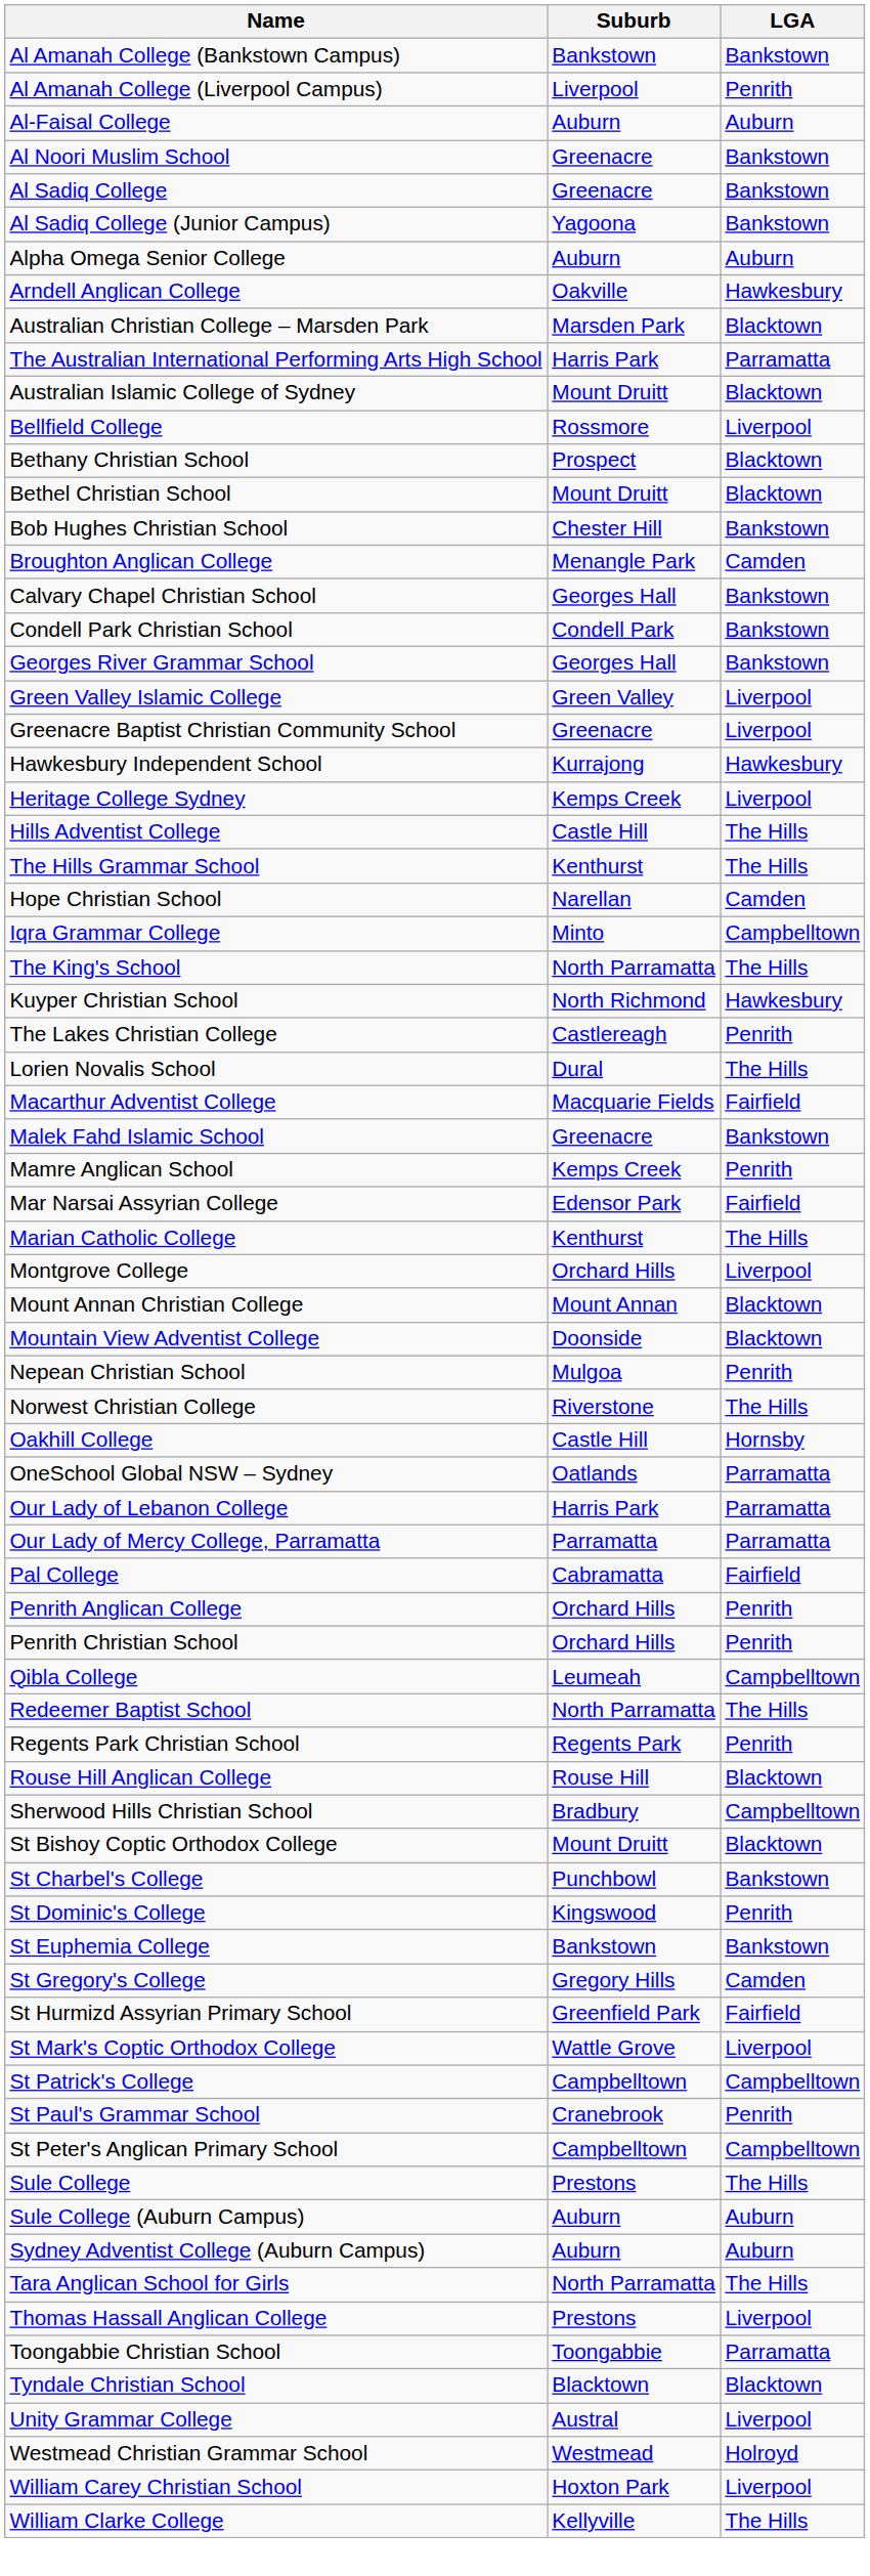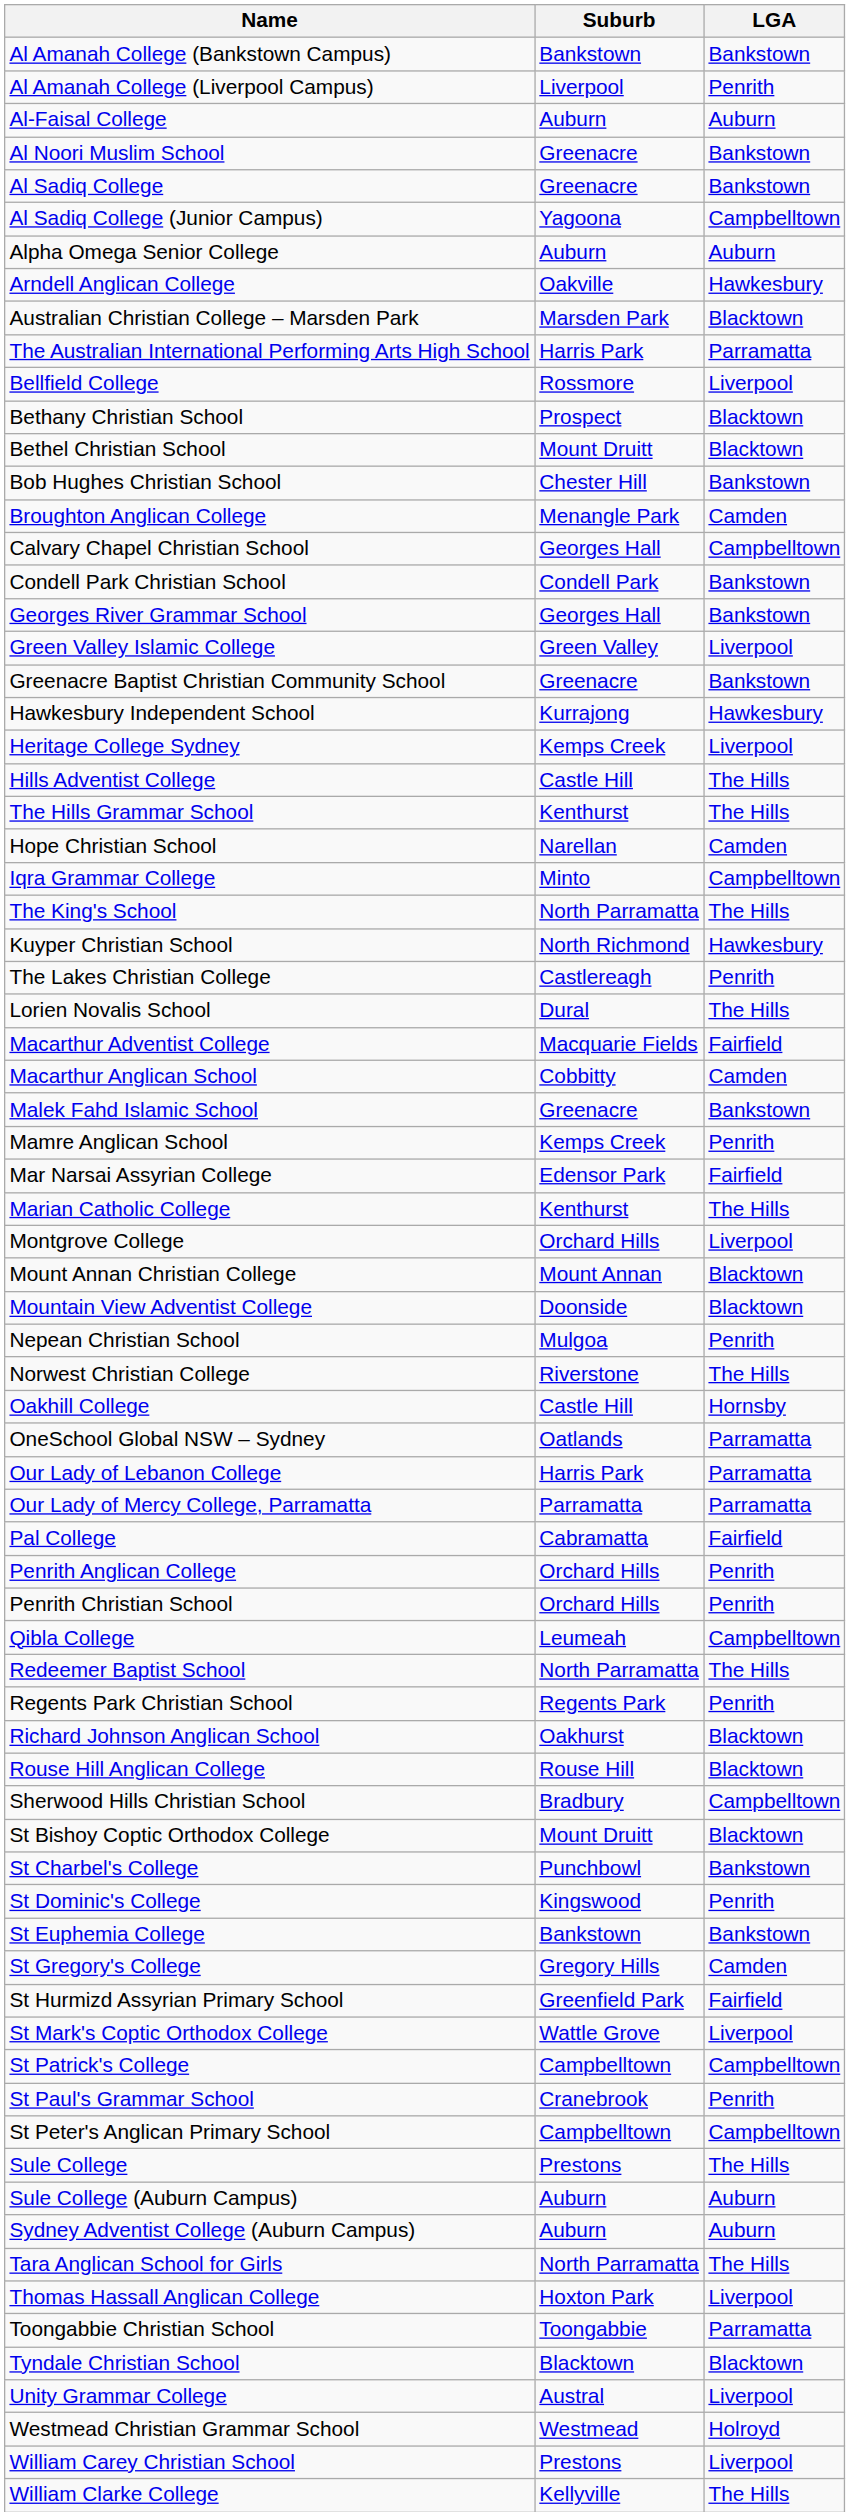 <table class="wikitable sortable">
 <tr>
 <th>Name</th>
 <th>Suburb</th>
 <th>LGA</th>
 </tr>
 <tr>
 <td><a href='#'>Al Amanah College</a> (Bankstown Campus)</td>
 <td><a href='#'>Bankstown</a></td>
 <td><a href='#'>Bankstown</a></td>
 </tr>
 <tr>
 <td><a href='#'>Al Amanah College</a> (Liverpool Campus)</td>
 <td><a href='#'>Liverpool</a></td>
 <td><a href='#'>Penrith</a></td>
 </tr>
 <tr>
 <td><a href='#'>Al-Faisal College</a></td>
 <td><a href='#'>Auburn</a></td>
 <td><a href='#'>Auburn</a></td>
 </tr>
 <tr>
 <td><a href='#'>Al Noori Muslim School</a></td>
 <td><a href='#'>Greenacre</a></td>
 <td><a href='#'>Bankstown</a></td>
 </tr>
 <tr>
 <td><a href='#'>Al Sadiq College</a></td>
 <td><a href='#'>Greenacre</a></td>
 <td><a href='#'>Bankstown</a></td>
 </tr>
 <tr>
 <td><a href='#'>Al Sadiq College</a> (Junior Campus)</td>
 <td><a href='#'>Yagoona</a></td>
-<td><a href='#'>Bankstown</a></td>
+<td><a href='#'>Campbelltown</a></td>
 </tr>
 <tr>
 <td>Alpha Omega Senior College</td>
 <td><a href='#'>Auburn</a></td>
 <td><a href='#'>Auburn</a></td>
 </tr>
 <tr>
 <td><a href='#'>Arndell Anglican College</a></td>
 <td><a href='#'>Oakville</a></td>
 <td><a href='#'>Hawkesbury</a></td>
 </tr>
 <tr>
 <td>Australian Christian College – Marsden Park</td>
 <td><a href='#'>Marsden Park</a></td>
 <td><a href='#'>Blacktown</a></td>
 </tr>
 <tr>
 <td><a href='#'>The Australian International Performing Arts High School</a></td>
 <td><a href='#'>Harris Park</a></td>
 <td><a href='#'>Parramatta</a></td>
-</tr>
-<tr>
-<td>Australian Islamic College of Sydney</td>
-<td><a href='#'>Mount Druitt</a></td>
-<td><a href='#'>Blacktown</a></td>
 </tr>
 <tr>
 <td><a href='#'>Bellfield College</a></td>
 <td><a href='#'>Rossmore</a></td>
 <td><a href='#'>Liverpool</a></td>
 </tr>
 <tr>
 <td>Bethany Christian School</td>
 <td><a href='#'>Prospect</a></td>
 <td><a href='#'>Blacktown</a></td>
 </tr>
 <tr>
 <td>Bethel Christian School</td>
 <td><a href='#'>Mount Druitt</a></td>
 <td><a href='#'>Blacktown</a></td>
 </tr>
 <tr>
 <td>Bob Hughes Christian School</td>
 <td><a href='#'>Chester Hill</a></td>
 <td><a href='#'>Bankstown</a></td>
 </tr>
 <tr>
 <td><a href='#'>Broughton Anglican College</a></td>
 <td><a href='#'>Menangle Park</a></td>
 <td><a href='#'>Camden</a></td>
 </tr>
 <tr>
 <td>Calvary Chapel Christian School</td>
 <td><a href='#'>Georges Hall</a></td>
-<td><a href='#'>Bankstown</a></td>
+<td><a href='#'>Campbelltown</a></td>
 </tr>
 <tr>
 <td>Condell Park Christian School</td>
 <td><a href='#'>Condell Park</a></td>
 <td><a href='#'>Bankstown</a></td>
 </tr>
 <tr>
 <td><a href='#'>Georges River Grammar School</a></td>
 <td><a href='#'>Georges Hall</a></td>
 <td><a href='#'>Bankstown</a></td>
 </tr>
 <tr>
 <td><a href='#'>Green Valley Islamic College</a></td>
 <td><a href='#'>Green Valley</a></td>
 <td><a href='#'>Liverpool</a></td>
 </tr>
 <tr>
 <td>Greenacre Baptist Christian Community School</td>
 <td><a href='#'>Greenacre</a></td>
-<td><a href='#'>Liverpool</a></td>
+<td><a href='#'>Bankstown</a></td>
 </tr>
 <tr>
 <td>Hawkesbury Independent School</td>
 <td><a href='#'>Kurrajong</a></td>
 <td><a href='#'>Hawkesbury</a></td>
 </tr>
 <tr>
 <td><a href='#'>Heritage College Sydney</a></td>
 <td><a href='#'>Kemps Creek</a></td>
 <td><a href='#'>Liverpool</a></td>
 </tr>
 <tr>
 <td><a href='#'>Hills Adventist College</a></td>
 <td><a href='#'>Castle Hill</a></td>
 <td><a href='#'>The Hills</a></td>
 </tr>
 <tr>
 <td><a href='#'>The Hills Grammar School</a></td>
 <td><a href='#'>Kenthurst</a></td>
 <td><a href='#'>The Hills</a></td>
 </tr>
 <tr>
 <td>Hope Christian School</td>
 <td><a href='#'>Narellan</a></td>
 <td><a href='#'>Camden</a></td>
 </tr>
 <tr>
 <td><a href='#'>Iqra Grammar College</a></td>
 <td><a href='#'>Minto</a></td>
 <td><a href='#'>Campbelltown</a></td>
 </tr>
 <tr>
 <td><a href='#'>The King's School</a></td>
 <td><a href='#'>North Parramatta</a></td>
 <td><a href='#'>The Hills</a></td>
 </tr>
 <tr>
 <td>Kuyper Christian School</td>
 <td><a href='#'>North Richmond</a></td>
 <td><a href='#'>Hawkesbury</a></td>
 </tr>
 <tr>
 <td>The Lakes Christian College</td>
 <td><a href='#'>Castlereagh</a></td>
 <td><a href='#'>Penrith</a></td>
 </tr>
 <tr>
 <td>Lorien Novalis School</td>
 <td><a href='#'>Dural</a></td>
 <td><a href='#'>The Hills</a></td>
 </tr>
 <tr>
 <td><a href='#'>Macarthur Adventist College</a></td>
 <td><a href='#'>Macquarie Fields</a></td>
 <td><a href='#'>Fairfield</a></td>
+</tr>
+<tr>
+<td><a href='#'>Macarthur Anglican School</a></td>
+<td><a href='#'>Cobbitty</a></td>
+<td><a href='#'>Camden</a></td>
 </tr>
 <tr>
 <td><a href='#'>Malek Fahd Islamic School</a></td>
 <td><a href='#'>Greenacre</a></td>
 <td><a href='#'>Bankstown</a></td>
 </tr>
 <tr>
 <td>Mamre Anglican School</td>
 <td><a href='#'>Kemps Creek</a></td>
 <td><a href='#'>Penrith</a></td>
 </tr>
 <tr>
 <td>Mar Narsai Assyrian College</td>
 <td><a href='#'>Edensor Park</a></td>
 <td><a href='#'>Fairfield</a></td>
 </tr>
 <tr>
 <td><a href='#'>Marian Catholic College</a></td>
 <td><a href='#'>Kenthurst</a></td>
 <td><a href='#'>The Hills</a></td>
 </tr>
 <tr>
 <td>Montgrove College</td>
 <td><a href='#'>Orchard Hills</a></td>
 <td><a href='#'>Liverpool</a></td>
 </tr>
 <tr>
 <td>Mount Annan Christian College</td>
 <td><a href='#'>Mount Annan</a></td>
 <td><a href='#'>Blacktown</a></td>
 </tr>
 <tr>
 <td><a href='#'>Mountain View Adventist College</a></td>
 <td><a href='#'>Doonside</a></td>
 <td><a href='#'>Blacktown</a></td>
 </tr>
 <tr>
 <td>Nepean Christian School</td>
 <td><a href='#'>Mulgoa</a></td>
 <td><a href='#'>Penrith</a></td>
 </tr>
 <tr>
 <td>Norwest Christian College</td>
 <td><a href='#'>Riverstone</a></td>
 <td><a href='#'>The Hills</a></td>
 </tr>
 <tr>
 <td><a href='#'>Oakhill College</a></td>
 <td><a href='#'>Castle Hill</a></td>
 <td><a href='#'>Hornsby</a></td>
 </tr>
 <tr>
 <td>OneSchool Global NSW – Sydney</td>
 <td><a href='#'>Oatlands</a></td>
 <td><a href='#'>Parramatta</a></td>
 </tr>
 <tr>
 <td><a href='#'>Our Lady of Lebanon College</a></td>
 <td><a href='#'>Harris Park</a></td>
 <td><a href='#'>Parramatta</a></td>
 </tr>
 <tr>
 <td><a href='#'>Our Lady of Mercy College, Parramatta</a></td>
 <td><a href='#'>Parramatta</a></td>
 <td><a href='#'>Parramatta</a></td>
 </tr>
 <tr>
 <td><a href='#'>Pal College</a></td>
 <td><a href='#'>Cabramatta</a></td>
 <td><a href='#'>Fairfield</a></td>
 </tr>
 <tr>
 <td><a href='#'>Penrith Anglican College</a></td>
 <td><a href='#'>Orchard Hills</a></td>
 <td><a href='#'>Penrith</a></td>
 </tr>
 <tr>
 <td>Penrith Christian School</td>
 <td><a href='#'>Orchard Hills</a></td>
 <td><a href='#'>Penrith</a></td>
 </tr>
 <tr>
 <td><a href='#'>Qibla College</a></td>
 <td><a href='#'>Leumeah</a></td>
 <td><a href='#'>Campbelltown</a></td>
 </tr>
 <tr>
 <td><a href='#'>Redeemer Baptist School</a></td>
 <td><a href='#'>North Parramatta</a></td>
 <td><a href='#'>The Hills</a></td>
 </tr>
 <tr>
 <td>Regents Park Christian School</td>
 <td><a href='#'>Regents Park</a></td>
 <td><a href='#'>Penrith</a></td>
 </tr>
 <tr>
+<td><a href='#'>Richard Johnson Anglican School</a></td>
+<td><a href='#'>Oakhurst</a></td>
+<td><a href='#'>Blacktown</a></td>
+</tr>
+<tr>
 <td><a href='#'>Rouse Hill Anglican College</a></td>
 <td><a href='#'>Rouse Hill</a></td>
 <td><a href='#'>Blacktown</a></td>
 </tr>
 <tr>
 <td>Sherwood Hills Christian School</td>
 <td><a href='#'>Bradbury</a></td>
 <td><a href='#'>Campbelltown</a></td>
 </tr>
 <tr>
 <td>St Bishoy Coptic Orthodox College</td>
 <td><a href='#'>Mount Druitt</a></td>
 <td><a href='#'>Blacktown</a></td>
 </tr>
 <tr>
 <td><a href='#'>St Charbel's College</a></td>
 <td><a href='#'>Punchbowl</a></td>
 <td><a href='#'>Bankstown</a></td>
 </tr>
 <tr>
 <td><a href='#'>St Dominic's College</a></td>
 <td><a href='#'>Kingswood</a></td>
 <td><a href='#'>Penrith</a></td>
 </tr>
 <tr>
 <td><a href='#'>St Euphemia College</a></td>
 <td><a href='#'>Bankstown</a></td>
 <td><a href='#'>Bankstown</a></td>
 </tr>
 <tr>
 <td><a href='#'>St Gregory's College</a></td>
 <td><a href='#'>Gregory Hills</a></td>
 <td><a href='#'>Camden</a></td>
 </tr>
 <tr>
 <td>St Hurmizd Assyrian Primary School</td>
 <td><a href='#'>Greenfield Park</a></td>
 <td><a href='#'>Fairfield</a></td>
 </tr>
 <tr>
 <td><a href='#'>St Mark's Coptic Orthodox College</a></td>
 <td><a href='#'>Wattle Grove</a></td>
 <td><a href='#'>Liverpool</a></td>
 </tr>
 <tr>
 <td><a href='#'>St Patrick's College</a></td>
 <td><a href='#'>Campbelltown</a></td>
 <td><a href='#'>Campbelltown</a></td>
 </tr>
 <tr>
 <td><a href='#'>St Paul's Grammar School</a></td>
 <td><a href='#'>Cranebrook</a></td>
 <td><a href='#'>Penrith</a></td>
 </tr>
 <tr>
 <td>St Peter's Anglican Primary School</td>
 <td><a href='#'>Campbelltown</a></td>
 <td><a href='#'>Campbelltown</a></td>
 </tr>
 <tr>
 <td><a href='#'>Sule College</a></td>
 <td><a href='#'>Prestons</a></td>
 <td><a href='#'>The Hills</a></td>
 </tr>
 <tr>
 <td><a href='#'>Sule College</a> (Auburn Campus)</td>
 <td><a href='#'>Auburn</a></td>
 <td><a href='#'>Auburn</a></td>
 </tr>
 <tr>
 <td><a href='#'>Sydney Adventist College</a> (Auburn Campus)</td>
 <td><a href='#'>Auburn</a></td>
 <td><a href='#'>Auburn</a></td>
 </tr>
 <tr>
 <td><a href='#'>Tara Anglican School for Girls</a></td>
 <td><a href='#'>North Parramatta</a></td>
 <td><a href='#'>The Hills</a></td>
 </tr>
 <tr>
 <td><a href='#'>Thomas Hassall Anglican College</a></td>
-<td><a href='#'>Prestons</a></td>
+<td><a href='#'>Hoxton Park</a></td>
 <td><a href='#'>Liverpool</a></td>
 </tr>
 <tr>
 <td>Toongabbie Christian School</td>
 <td><a href='#'>Toongabbie</a></td>
 <td><a href='#'>Parramatta</a></td>
 </tr>
 <tr>
 <td><a href='#'>Tyndale Christian School</a></td>
 <td><a href='#'>Blacktown</a></td>
 <td><a href='#'>Blacktown</a></td>
 </tr>
 <tr>
 <td><a href='#'>Unity Grammar College</a></td>
 <td><a href='#'>Austral</a></td>
 <td><a href='#'>Liverpool</a></td>
 </tr>
 <tr>
 <td>Westmead Christian Grammar School</td>
 <td><a href='#'>Westmead</a></td>
 <td><a href='#'>Holroyd</a></td>
 </tr>
 <tr>
 <td><a href='#'>William Carey Christian School</a></td>
-<td><a href='#'>Hoxton Park</a></td>
+<td><a href='#'>Prestons</a></td>
 <td><a href='#'>Liverpool</a></td>
 </tr>
 <tr>
 <td><a href='#'>William Clarke College</a></td>
 <td><a href='#'>Kellyville</a></td>
 <td><a href='#'>The Hills</a></td>
 </tr>
 </table>
